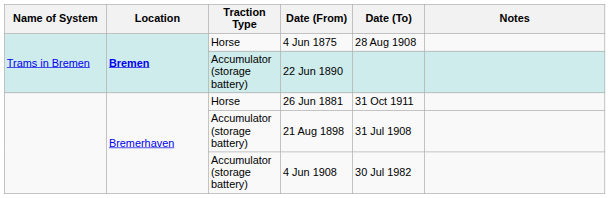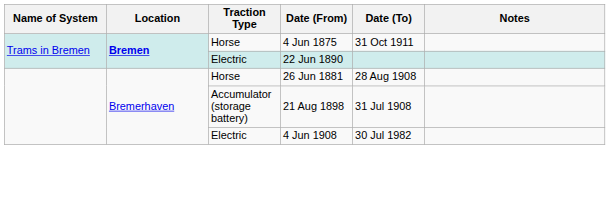 <table class="wikitable" width=100%>
 <tr>
 <th width=17%>Name of System</th>
 <th width=17%>Location</th>
 <th width=12%>Traction<br>Type</th>
 <th width=12%>Date (From)</th>
 <th width=12%>Date (To)</th>
 <th width=30%>Notes</th>
 </tr>
 <tr>
 <td style="background:#CFECEC" rowspan="2"><a href='#'>Trams in Bremen</a></td>
 <td style="background:#CFECEC" rowspan="2"><strong><a href='#'>Bremen</a></strong></td>
 <td>Horse</td>
 <td>4 Jun 1875</td>
-<td>28 Aug 1908</td>
+<td>31 Oct 1911</td>
 <td> </td>
 </tr>
 <tr style="background:#CFECEC">
-<td>Accumulator (storage battery)</td>
+<td>Electric</td>
 <td>22 Jun 1890</td>
 <td> </td>
 <td> </td>
 </tr>
 <tr>
 <td rowspan="3"> </td>
 <td rowspan="3"><a href='#'>Bremerhaven</a></td>
 <td>Horse</td>
 <td>26 Jun 1881</td>
-<td>31 Oct 1911</td>
+<td>28 Aug 1908</td>
 <td> </td>
 </tr>
 <tr>
 <td>Accumulator (storage battery)</td>
 <td>21 Aug 1898</td>
 <td>31 Jul 1908</td>
 <td> </td>
 </tr>
 <tr>
-<td>Accumulator (storage battery)</td>
+<td>Electric</td>
 <td>4 Jun 1908</td>
 <td>30 Jul 1982</td>
 <td> </td>
 </tr>
 </table>
